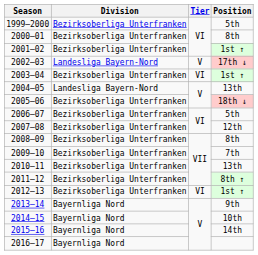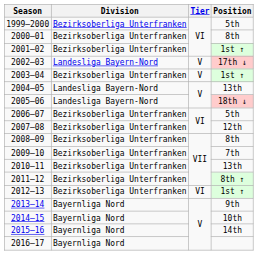 <table class="wikitable">
 <tr>
 <th>Season</th>
 <th>Division</th>
 <th><a href='#'>Tier</a></th>
 <th>Position</th>
 </tr>
 <tr align="center">
 <td>1999–2000</td>
 <td align="left"><a href='#'>Bezirksoberliga Unterfranken</a></td>
 <td rowspan=3>VI</td>
 <td>5th</td>
 </tr>
 <tr align="center">
 <td>2000–01</td>
 <td align="left">Bezirksoberliga Unterfranken</td>
 <td>8th</td>
 </tr>
 <tr align="center">
 <td>2001–02</td>
 <td align="left">Bezirksoberliga Unterfranken</td>
 <td bgcolor="#ddffdd">1st ↑</td>
 </tr>
 <tr align="center">
 <td>2002–03</td>
 <td align="left"><a href='#'>Landesliga Bayern-Nord</a></td>
 <td>V</td>
 <td bgcolor="#ffcccc">17th ↓</td>
 </tr>
 <tr align="center">
 <td>2003–04</td>
 <td align="left">Bezirksoberliga Unterfranken</td>
-<td>VI</td>
+<td>V</td>
 <td bgcolor="#ddffdd">1st ↑</td>
 </tr>
 <tr align="center">
 <td>2004–05</td>
 <td align="left">Landesliga Bayern-Nord</td>
 <td rowspan=2>V</td>
 <td>13th</td>
 </tr>
 <tr align="center">
 <td>2005–06</td>
-<td align="left">Bezirksoberliga Unterfranken</td>
+<td align="left">Landesliga Bayern-Nord</td>
 <td bgcolor="#ffcccc">18th ↓</td>
 </tr>
 <tr align="center">
 <td>2006–07</td>
 <td align="left">Bezirksoberliga Unterfranken</td>
 <td rowspan=2>VI</td>
 <td>5th</td>
 </tr>
 <tr align="center">
 <td>2007–08</td>
 <td align="left">Bezirksoberliga Unterfranken</td>
 <td>12th</td>
 </tr>
 <tr align="center">
 <td>2008–09</td>
 <td align="left">Bezirksoberliga Unterfranken</td>
 <td rowspan=4>VII</td>
 <td>8th</td>
 </tr>
 <tr align="center">
 <td>2009–10</td>
 <td align="left">Bezirksoberliga Unterfranken</td>
 <td>7th</td>
 </tr>
 <tr align="center">
 <td>2010–11</td>
 <td align="left">Bezirksoberliga Unterfranken</td>
 <td>13th</td>
 </tr>
 <tr align="center">
 <td>2011–12</td>
 <td align="left">Bezirksoberliga Unterfranken</td>
 <td bgcolor="#ddffdd">8th ↑</td>
 </tr>
 <tr align="center">
 <td>2012–13</td>
 <td align="left">Bezirksoberliga Unterfranken</td>
 <td>VI</td>
 <td bgcolor="#ddffdd">1st ↑</td>
 </tr>
 <tr align="center">
 <td><a href='#'>2013–14</a></td>
 <td align="left">Bayernliga Nord</td>
 <td rowspan=4>V</td>
 <td>9th</td>
 </tr>
 <tr align="center">
 <td><a href='#'>2014–15</a></td>
 <td align="left">Bayernliga Nord</td>
 <td>10th</td>
 </tr>
 <tr align="center">
 <td><a href='#'>2015–16</a></td>
 <td align="left">Bayernliga Nord</td>
 <td>14th</td>
 </tr>
 <tr align="center">
 <td>2016–17</td>
 <td align="left">Bayernliga Nord</td>
 <td></td>
 </tr>
 </table>
